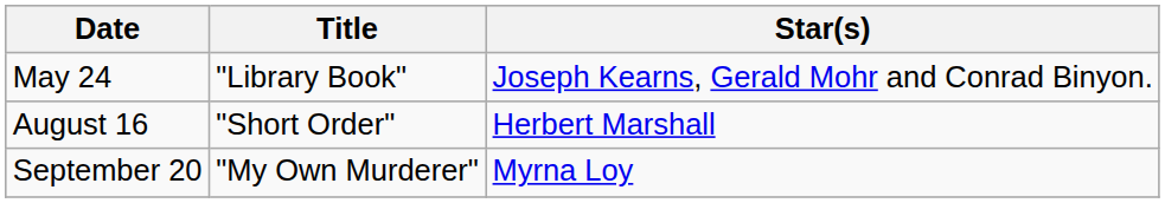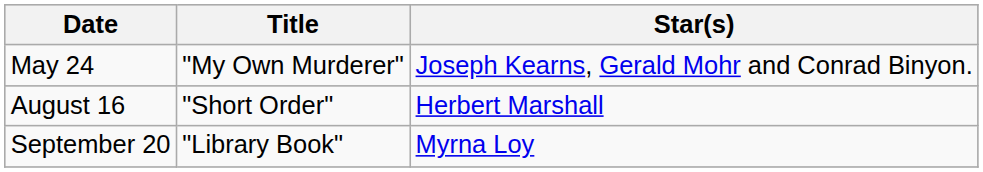 <table class="wikitable">
 <tr>
 <th>Date</th>
 <th>Title</th>
 <th>Star(s)</th>
 </tr>
 <tr>
 <td>May 24</td>
-<td>"Library Book"</td>
+<td>"My Own Murderer"</td>
 <td><a href='#'>Joseph Kearns</a>, <a href='#'>Gerald Mohr</a> and Conrad Binyon.</td>
 </tr>
 <tr>
 <td>August 16</td>
 <td>"Short Order"</td>
 <td><a href='#'>Herbert Marshall</a></td>
 </tr>
 <tr>
 <td>September 20</td>
-<td>"My Own Murderer"</td>
+<td>"Library Book"</td>
 <td><a href='#'>Myrna Loy</a></td>
 </tr>
 </table>
